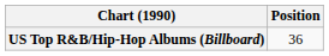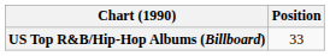 <table class="wikitable plainrowheaders" style="text-align:center">
 <tr>
 <th scope="col">Chart (1990)</th>
 <th scope="col">Position</th>
 </tr>
 <tr>
 <th scope="row">US Top R&B/Hip-Hop Albums (<em>Billboard</em>)</th>
-<td>36</td>
+<td>33</td>
 </tr>
 </table>
